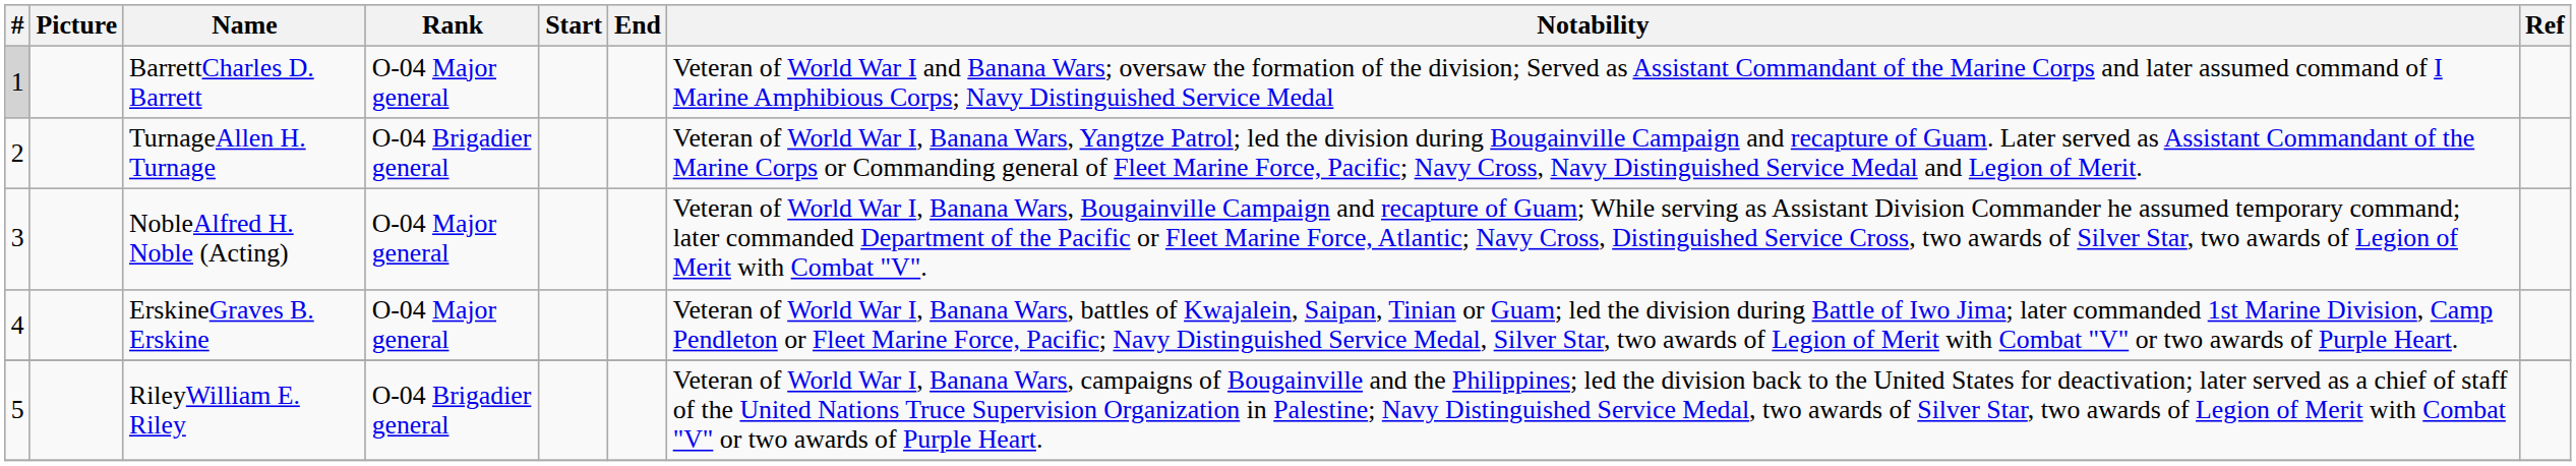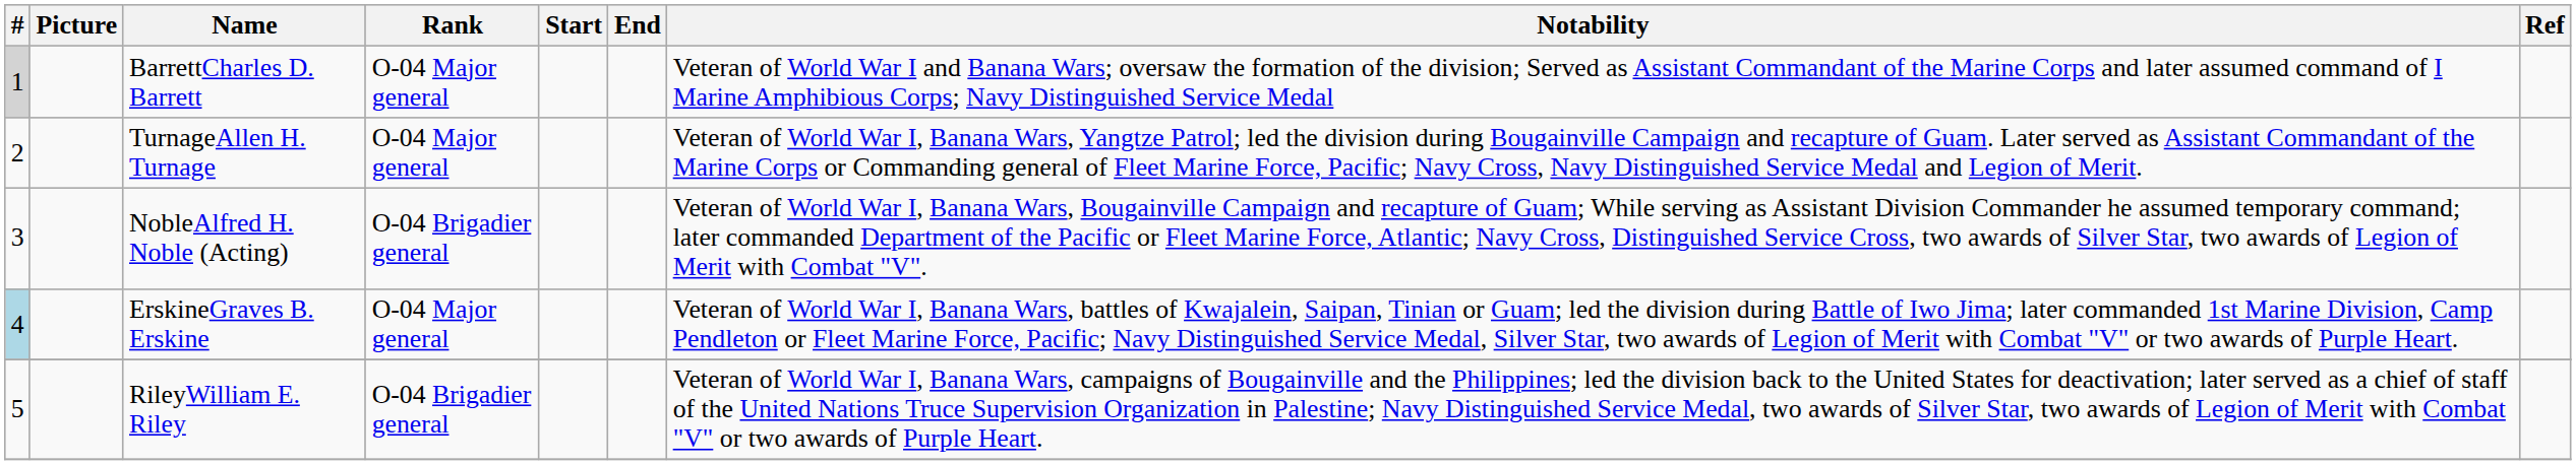 <table class="wikitable sortable">
 <tr>
 <th>#</th>
 <th class="unsortable">Picture</th>
 <th>Name</th>
 <th>Rank</th>
 <th class="unsortable">Start</th>
 <th class="unsortable">End</th>
 <th class="unsortable">Notability</th>
 <th class="unsortable">Ref</th>
 </tr>
 <tr>
 <td style="background: lightgrey;">1</td>
 <td></td>
 <td><span>Barrett</span><a href='#'>Charles D. Barrett</a></td>
 <td><span>O-04</span> <a href='#'>Major general</a></td>
 <td></td>
 <td></td>
 <td>Veteran of <a href='#'>World War I</a> and <a href='#'>Banana Wars</a>; oversaw the formation of the division; Served as <a href='#'>Assistant Commandant of the Marine Corps</a> and later assumed command of <a href='#'>I Marine Amphibious Corps</a>; <a href='#'>Navy Distinguished Service Medal</a></td>
 <td></td>
 </tr>
 <tr>
 <td>2</td>
 <td></td>
 <td><span>Turnage</span><a href='#'>Allen H. Turnage</a></td>
-<td><span>O-04</span> <a href='#'>Brigadier general</a></td>
+<td><span>O-04</span> <a href='#'>Major general</a></td>
 <td></td>
 <td></td>
 <td>Veteran of <a href='#'>World War I</a>, <a href='#'>Banana Wars</a>, <a href='#'>Yangtze Patrol</a>; led the division during <a href='#'>Bougainville Campaign</a> and <a href='#'>recapture of Guam</a>. Later served as <a href='#'>Assistant Commandant of the Marine Corps</a> or Commanding general of <a href='#'>Fleet Marine Force, Pacific</a>; <a href='#'>Navy Cross</a>, <a href='#'>Navy Distinguished Service Medal</a> and <a href='#'>Legion of Merit</a>.</td>
 <td></td>
 </tr>
 <tr>
 <td>3</td>
 <td></td>
 <td><span>Noble</span><a href='#'>Alfred H. Noble</a> (Acting)</td>
-<td><span>O-04</span> <a href='#'>Major general</a></td>
+<td><span>O-04</span> <a href='#'>Brigadier general</a></td>
 <td></td>
 <td></td>
 <td>Veteran of <a href='#'>World War I</a>, <a href='#'>Banana Wars</a>, <a href='#'>Bougainville Campaign</a> and <a href='#'>recapture of Guam</a>; While serving as Assistant Division Commander he assumed temporary command; later commanded <a href='#'>Department of the Pacific</a> or <a href='#'>Fleet Marine Force, Atlantic</a>; <a href='#'>Navy Cross</a>, <a href='#'>Distinguished Service Cross</a>, two awards of <a href='#'>Silver Star</a>, two awards of <a href='#'>Legion of Merit</a> with <a href='#'>Combat "V"</a>.</td>
 <td></td>
 </tr>
 <tr>
-<td>4</td>
+<td style="background: lightblue;">4</td>
 <td></td>
 <td><span>Erskine</span><a href='#'>Graves B. Erskine</a></td>
 <td><span>O-04</span> <a href='#'>Major general</a></td>
 <td></td>
 <td></td>
 <td>Veteran of <a href='#'>World War I</a>, <a href='#'>Banana Wars</a>, battles of <a href='#'>Kwajalein</a>, <a href='#'>Saipan</a>, <a href='#'>Tinian</a> or <a href='#'>Guam</a>; led the division during <a href='#'>Battle of Iwo Jima</a>; later commanded <a href='#'>1st Marine Division</a>, <a href='#'>Camp Pendleton</a> or <a href='#'>Fleet Marine Force, Pacific</a>; <a href='#'>Navy Distinguished Service Medal</a>, <a href='#'>Silver Star</a>, two awards of <a href='#'>Legion of Merit</a> with <a href='#'>Combat "V"</a> or two awards of <a href='#'>Purple Heart</a>.</td>
 <td></td>
 </tr>
 <tr>
 </tr>
 <tr>
 <td>5</td>
 <td></td>
 <td><span>Riley</span><a href='#'>William E. Riley</a></td>
 <td><span>O-04</span> <a href='#'>Brigadier general</a></td>
 <td></td>
 <td></td>
 <td>Veteran of <a href='#'>World War I</a>, <a href='#'>Banana Wars</a>, campaigns of <a href='#'>Bougainville</a> and the <a href='#'>Philippines</a>; led the division back to the United States for deactivation; later served as a chief of staff of the <a href='#'>United Nations Truce Supervision Organization</a> in <a href='#'>Palestine</a>; <a href='#'>Navy Distinguished Service Medal</a>, two awards of <a href='#'>Silver Star</a>, two awards of <a href='#'>Legion of Merit</a> with <a href='#'>Combat "V"</a> or two awards of <a href='#'>Purple Heart</a>.</td>
 <td></td>
 </tr>
 <tr>
 </tr>
 </table>
